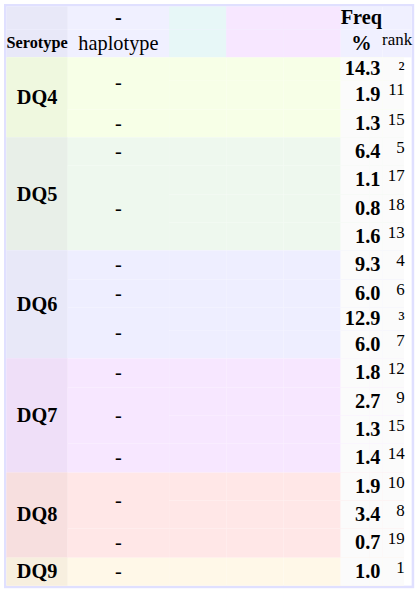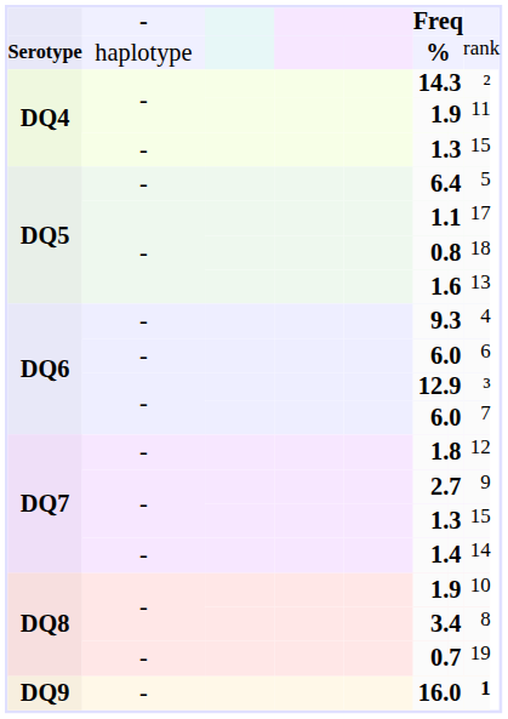 <table border="0" cellspacing="0" cellpadding="0" align="left" style="text-align:center; background:#ffffff; margin-right: 1em; border:2px #e0e0ff solid;">
 <tr style="background:#f0f0ff">
 <th style="background:#e8e8f8"></th>
 <th>-</th>
 <th style="background:#e7f7f7"></th>
 <th colspan="2" style="background:#f7e7ff"></th>
 <th colspan="2">Freq</th>
 <td width="15"></td>
 <td width="5"></td>
 </tr>
 <tr style="background:#f0f0ff">
 <th style="background:#e8e8f8; font-size:80%">Serotype</th>
 <td width="80">haplotype</td>
 <th width="45" style="background:#e7f7f7"></th>
 <th width="45" style="background:#f7e7ff"></th>
 <th width="45" style="background:#f7e7ff"></th>
 <td colspan="2"><strong>%</strong></td>
 <td colspan="2"><sup>rank</sup></td>
 </tr>
 <tr style="background:#f7ffe7">
 <th style="background:#eff8df" rowspan="3">DQ4</th>
 <td rowspan="2">-</td>
 <td></td>
 <td></td>
 <td></td>
 <th style="background:#fbfbfb" align = right>14.</th>
 <th style="background:#fbfbfb" align = left>3</th>
 <td style="background:#fbfbfb" align = right>²</td>
 </tr>
 <tr style="background:#f7ffe7">
 <td></td>
 <td></td>
 <td></td>
 <th style="background:#fbfbfb" align = right>1.</th>
 <th style="background:#fbfbfb" align = left>9</th>
 <td style="background:#fbfbfb" align = right><sup>11</sup></td>
 </tr>
 <tr style="background:#f7ffe7">
 <td rowspan="1">-</td>
 <td></td>
 <td></td>
 <td></td>
 <th style="background:#fbfbfb" align = right>1.</th>
 <th style="background:#fbfbfb" align = left>3</th>
 <td style="background:#fbfbfb" align = right><sup>15</sup></td>
 </tr>
 <tr style="background:#eef8ee">
 <th style="background:#e8efe8" rowspan="4">DQ5</th>
 <td rowspan="1">-</td>
 <td></td>
 <td></td>
 <td></td>
 <th style="background:#fbfbfb" align = right>6.</th>
 <th style="background:#fbfbfb" align = left>4</th>
 <td style="background:#fbfbfb" align = right><sup>5</sup></td>
 </tr>
 <tr style="background:#eef8ee">
 <td rowspan="3">-</td>
 <td></td>
 <td></td>
 <td></td>
 <th style="background:#fbfbfb" align = right>1.</th>
 <th style="background:#fbfbfb" align = left>1</th>
 <td style="background:#fbfbfb" align = right><sup>17</sup></td>
 </tr>
 <tr style="background:#eef8ee">
 <td></td>
 <td></td>
 <td></td>
 <th style="background:#fbfbfb" align = right>0.</th>
 <th style="background:#fbfbfb" align = left>8</th>
 <td style="background:#fbfbfb" align = right><sup>18</sup></td>
 </tr>
 <tr style="background:#eef8ee">
 <td></td>
 <td></td>
 <td></td>
 <th style="background:#fbfbfb" align = right>1.</th>
 <th style="background:#fbfbfb" align = left>6</th>
 <td style="background:#fbfbfb" align = right><sup>13</sup></td>
 </tr>
 <tr style="background:#eeeeff">
 <th style="background:#e8e8f8" rowspan="4">DQ6</th>
 <td rowspan="1">-</td>
 <td></td>
 <td></td>
 <td></td>
 <th style="background:#fbfbfb" align = right>9.</th>
 <th style="background:#fbfbfb" align = left>3</th>
 <td style="background:#fbfbfb" align = right><sup>4</sup></td>
 </tr>
 <tr style="background:#eeeeff">
 <td rowspan="1">-</td>
 <td></td>
 <td></td>
 <td></td>
 <th style="background:#fbfbfb" align = right>6.</th>
 <th style="background:#fbfbfb" align = left>0</th>
 <td style="background:#fbfbfb" align = right><sup>6</sup></td>
 </tr>
 <tr style="background:#eeeeff">
 <td rowspan="2">-</td>
 <td></td>
 <td></td>
 <td></td>
 <th style="background:#fbfbfb" align = right>12.</th>
 <th style="background:#fbfbfb" align = left>9</th>
 <td style="background:#fbfbfb" align = right>³</td>
 </tr>
 <tr style="background:#eeeeff">
 <td></td>
 <td></td>
 <td></td>
 <th style="background:#fbfbfb" align = right>6.</th>
 <th style="background:#fbfbfb" align = left>0</th>
 <td style="background:#fbfbfb" align = right><sup>7</sup></td>
 </tr>
 <tr style="background:#f7e7ff">
 <th style="background:#efdff8" rowspan="4">DQ7</th>
 <td rowspan="1">-</td>
 <td></td>
 <td></td>
 <td></td>
 <th style="background:#fbfbfb" align = right>1.</th>
 <th style="background:#fbfbfb" align = left>8</th>
 <td style="background:#fbfbfb" align = right><sup>12</sup></td>
 </tr>
 <tr style="background:#f7e7ff">
 <td rowspan="2">-</td>
 <td></td>
 <td></td>
 <td></td>
 <th style="background:#fbfbfb" align = right>2.</th>
 <th style="background:#fbfbfb" align = left>7</th>
 <td style="background:#fbfbfb" align = right><sup>9</sup></td>
 </tr>
 <tr style="background:#f7e7ff">
 <td></td>
 <td></td>
 <td></td>
 <th style="background:#fbfbfb" align = right>1.</th>
 <th style="background:#fbfbfb" align = left>3</th>
 <td style="background:#fbfbfb" align = right><sup>15</sup></td>
 </tr>
 <tr style="background:#f7e7ff">
 <td rowspan="1">-</td>
 <td></td>
 <td></td>
 <td></td>
 <th style="background:#fbfbfb" align = right>1.</th>
 <th style="background:#fbfbfb" align = left>4</th>
 <td style="background:#fbfbfb" align = right><sup>14</sup></td>
 </tr>
 <tr style="background:#ffe7e7">
 <th style="background:#f7dfdf" rowspan="3">DQ8</th>
 <td rowspan="2">-</td>
 <td></td>
 <td></td>
 <td></td>
 <th style="background:#fbfbfb" align = right>1.</th>
 <th style="background:#fbfbfb" align = left>9</th>
 <td style="background:#fbfbfb" align = right><sup>10</sup></td>
 </tr>
 <tr style="background:#ffe7e7">
 <td></td>
 <td></td>
 <td></td>
 <th style="background:#fbfbfb" align = right>3.</th>
 <th style="background:#fbfbfb" align = left>4</th>
 <td style="background:#fbfbfb" align = right><sup>8</sup></td>
 </tr>
 <tr style="background:#ffe7e7">
 <td rowspan="1">-</td>
 <td></td>
 <td></td>
 <td></td>
 <th style="background:#fbfbfb" align = right>0.</th>
 <th style="background:#fbfbfb" align = left>7</th>
 <td style="background:#fbfbfb" align = right><sup>19</sup></td>
 </tr>
 <tr style="background:#fff8e8">
 <th style="background:#f7efdf" rowspan="1">DQ9</th>
 <td>-</td>
 <td></td>
 <td></td>
 <td></td>
-<th style="background:#fbfbfb" align = right>1.</th>
+<th style="background:#fbfbfb" align = right>16.</th>
 <th style="background:#fbfbfb" align = left>0</th>
-<td style="background:#fbfbfb" align = right><sup>1</sup></td>
+<td style="background:#fbfbfb" align = right><strong><sup>1</sup></strong></td>
 </tr>
 </table>
